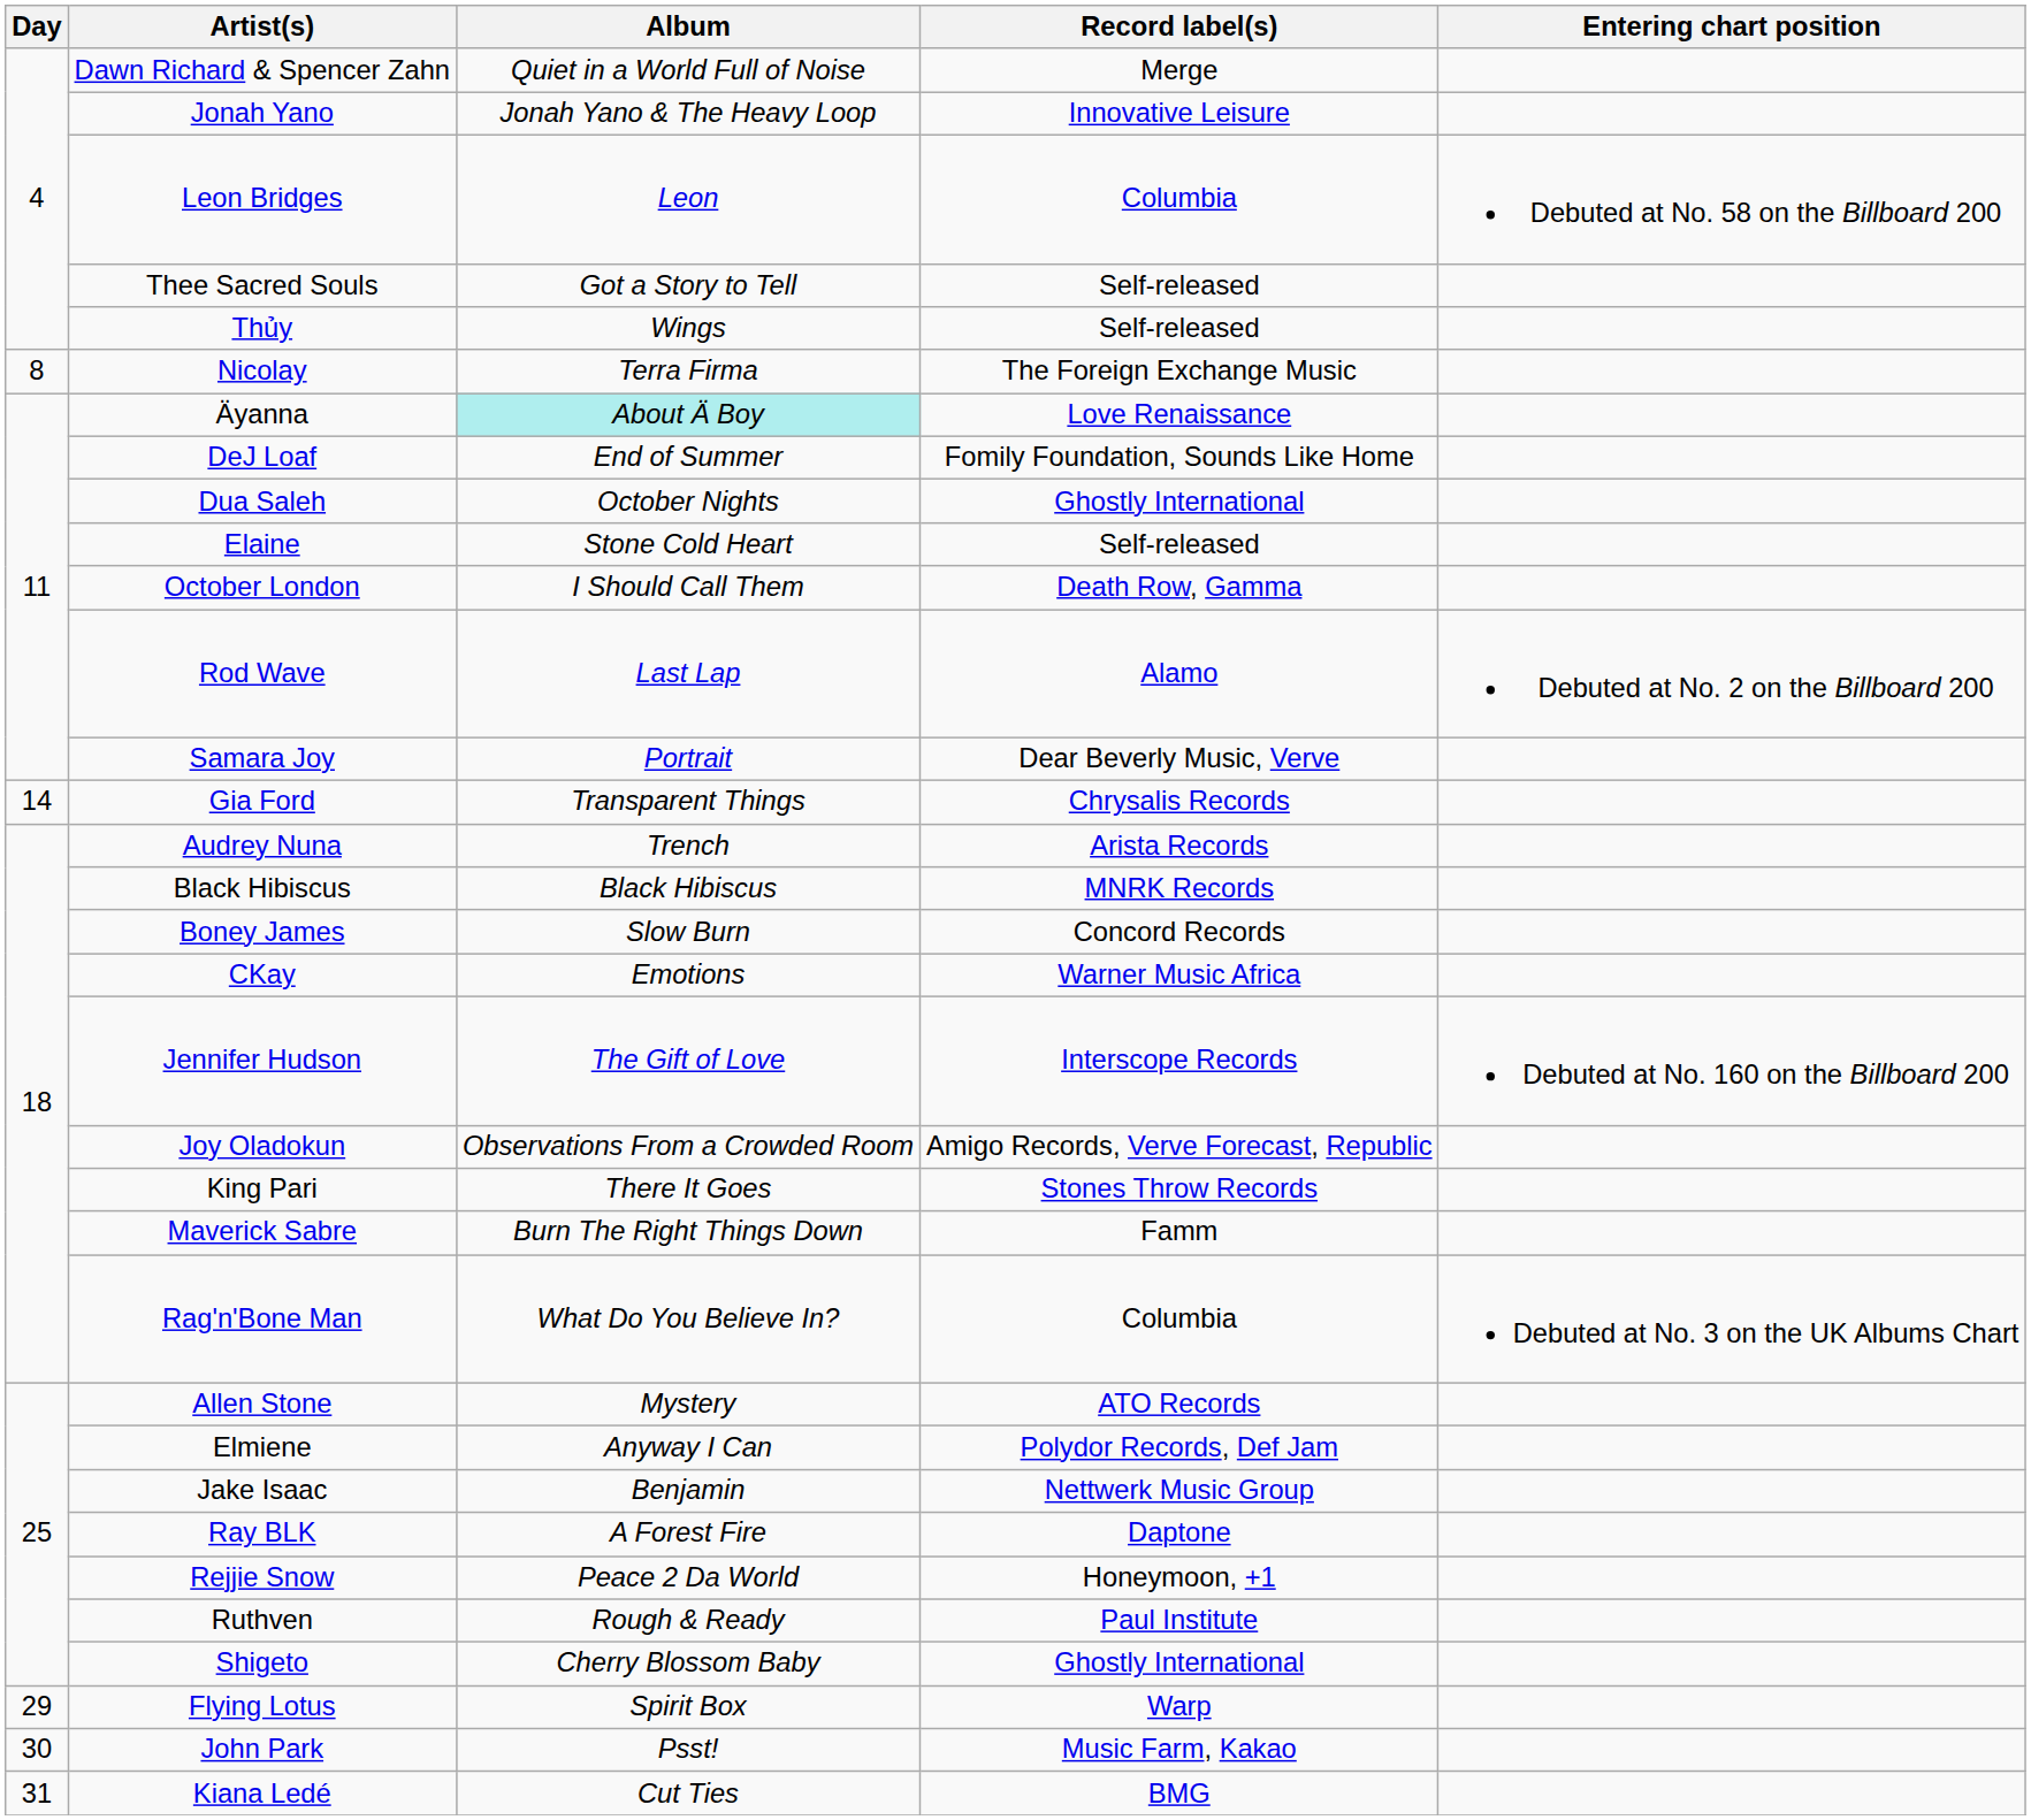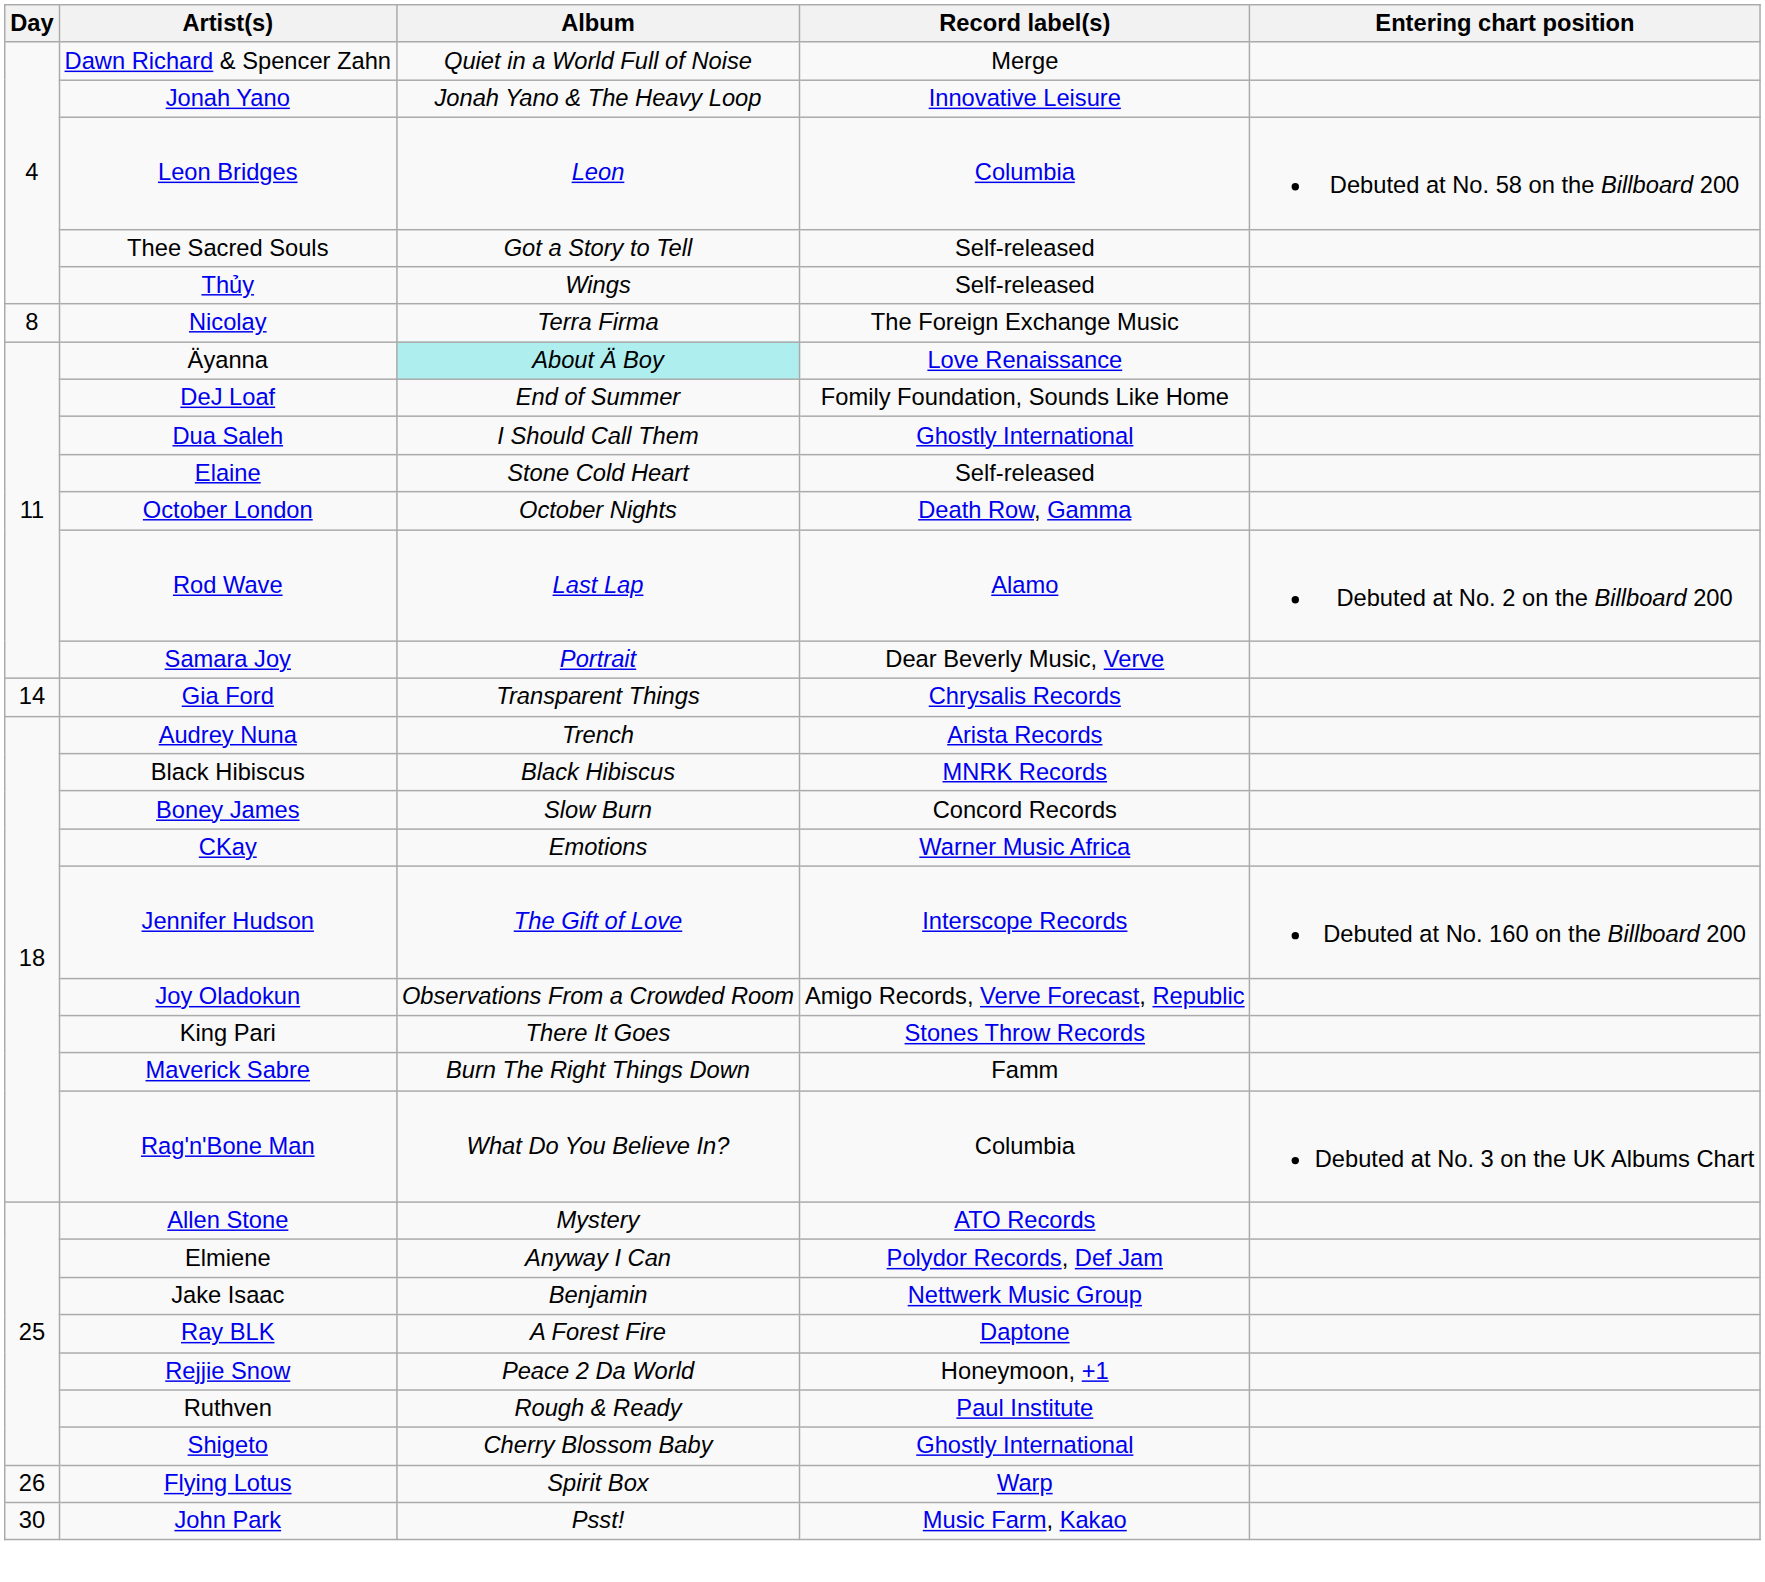 <table class="wikitable" style="text-align:center;">
 <tr>
 <th scope="col">Day</th>
 <th scope="col">Artist(s)</th>
 <th scope="col">Album</th>
 <th scope="col">Record label(s)</th>
 <th scope="col">Entering chart position</th>
 </tr>
 <tr>
 <td rowspan="5">4</td>
 <td><a href='#'>Dawn Richard</a> & Spencer Zahn</td>
 <td><em>Quiet in a World Full of Noise</em></td>
 <td>Merge</td>
 <td></td>
 </tr>
 <tr>
 <td><a href='#'>Jonah Yano</a></td>
 <td><em>Jonah Yano & The Heavy Loop</em></td>
 <td><a href='#'>Innovative Leisure</a></td>
 <td></td>
 </tr>
 <tr>
 <td><a href='#'>Leon Bridges</a></td>
 <td><em><a href='#'>Leon</a></em></td>
 <td><a href='#'>Columbia</a></td>
 <td><br><ul><li>Debuted at No. 58 on the <em>Billboard</em> 200</li></ul></td>
 </tr>
 <tr>
 <td>Thee Sacred Souls</td>
 <td><em>Got a Story to Tell</em></td>
 <td>Self-released</td>
 <td></td>
 </tr>
 <tr>
 <td><a href='#'>Thủy</a></td>
 <td><em>Wings</em></td>
 <td>Self-released</td>
 <td></td>
 </tr>
 <tr>
 <td>8</td>
 <td><a href='#'>Nicolay</a></td>
 <td><em>Terra Firma</em></td>
 <td>The Foreign Exchange Music</td>
 <td></td>
 </tr>
 <tr>
 <td rowspan="7">11</td>
 <td>Äyanna</td>
 <td style="background: paleturquoise;"><em>About Ä Boy</em></td>
 <td><a href='#'>Love Renaissance</a></td>
 <td></td>
 </tr>
 <tr>
 <td><a href='#'>DeJ Loaf</a></td>
 <td><em>End of Summer</em></td>
 <td>Fomily Foundation, Sounds Like Home</td>
 <td></td>
 </tr>
 <tr>
 <td><a href='#'>Dua Saleh</a></td>
-<td><em>October Nights</em></td>
+<td><em>I Should Call Them</em></td>
 <td><a href='#'>Ghostly International</a></td>
 <td></td>
 </tr>
 <tr>
 <td><a href='#'>Elaine</a></td>
 <td><em>Stone Cold Heart</em></td>
 <td>Self-released</td>
 <td></td>
 </tr>
 <tr>
 <td><a href='#'>October London</a></td>
-<td><em>I Should Call Them</em></td>
+<td><em>October Nights</em></td>
 <td><a href='#'>Death Row</a>, <a href='#'>Gamma</a></td>
 <td></td>
 </tr>
 <tr>
 <td><a href='#'>Rod Wave</a></td>
 <td><em><a href='#'>Last Lap</a></em></td>
 <td><a href='#'>Alamo</a></td>
 <td><br><ul><li>Debuted at No. 2 on the <em>Billboard</em> 200</li></ul></td>
 </tr>
 <tr>
 <td><a href='#'>Samara Joy</a></td>
 <td><em><a href='#'>Portrait</a></em></td>
 <td>Dear Beverly Music, <a href='#'>Verve</a></td>
 <td></td>
 </tr>
 <tr>
 <td>14</td>
 <td><a href='#'>Gia Ford</a></td>
 <td><em>Transparent Things</em></td>
 <td><a href='#'>Chrysalis Records</a></td>
 <td></td>
 </tr>
 <tr>
 <td rowspan="9">18</td>
 <td><a href='#'>Audrey Nuna</a></td>
 <td><em>Trench</em></td>
 <td><a href='#'>Arista Records</a></td>
 <td></td>
 </tr>
 <tr>
 <td>Black Hibiscus</td>
 <td><em>Black Hibiscus</em></td>
 <td><a href='#'>MNRK Records</a></td>
 <td></td>
 </tr>
 <tr>
 <td><a href='#'>Boney James</a></td>
 <td><em>Slow Burn</em></td>
 <td>Concord Records</td>
 <td></td>
 </tr>
 <tr>
 <td><a href='#'>CKay</a></td>
 <td><em>Emotions</em></td>
 <td><a href='#'>Warner Music Africa</a></td>
 <td></td>
 </tr>
 <tr>
 <td><a href='#'>Jennifer Hudson</a></td>
 <td><em><a href='#'>The Gift of Love</a></em></td>
 <td><a href='#'>Interscope Records</a></td>
 <td><br><ul><li>Debuted at No. 160 on the <em>Billboard</em> 200</li></ul></td>
 </tr>
 <tr>
 <td><a href='#'>Joy Oladokun</a></td>
 <td><em>Observations From a Crowded Room</em></td>
 <td>Amigo Records, <a href='#'>Verve Forecast</a>, <a href='#'>Republic</a></td>
 <td></td>
 </tr>
 <tr>
 <td>King Pari</td>
 <td><em>There It Goes</em></td>
 <td><a href='#'>Stones Throw Records</a></td>
 <td></td>
 </tr>
 <tr>
 <td><a href='#'>Maverick Sabre</a></td>
 <td><em>Burn The Right Things Down</em></td>
 <td>Famm</td>
 <td></td>
 </tr>
 <tr>
 <td><a href='#'>Rag'n'Bone Man</a></td>
 <td><em>What Do You Believe In?</em></td>
 <td>Columbia</td>
 <td><br><ul><li>Debuted at No. 3 on the UK Albums Chart</li></ul></td>
 </tr>
 <tr>
 <td rowspan="7">25</td>
 <td><a href='#'>Allen Stone</a></td>
 <td><em>Mystery</em></td>
 <td><a href='#'>ATO Records</a></td>
 <td></td>
 </tr>
 <tr>
 <td>Elmiene</td>
 <td><em>Anyway I Can</em></td>
 <td><a href='#'>Polydor Records</a>, <a href='#'>Def Jam</a></td>
 <td></td>
 </tr>
 <tr>
 <td>Jake Isaac</td>
 <td><em>Benjamin</em></td>
 <td><a href='#'>Nettwerk Music Group</a></td>
 <td></td>
 </tr>
 <tr>
 <td><a href='#'>Ray BLK</a></td>
 <td><em>A Forest Fire</em></td>
 <td><a href='#'>Daptone</a></td>
 <td></td>
 </tr>
 <tr>
 <td><a href='#'>Rejjie Snow</a></td>
 <td><em>Peace 2 Da World</em></td>
 <td>Honeymoon, <a href='#'>+1</a></td>
 <td></td>
 </tr>
 <tr>
 <td>Ruthven</td>
 <td><em>Rough & Ready</em></td>
 <td><a href='#'>Paul Institute</a></td>
 <td></td>
 </tr>
 <tr>
 <td><a href='#'>Shigeto</a></td>
 <td><em>Cherry Blossom Baby</em></td>
 <td><a href='#'>Ghostly International</a></td>
 <td></td>
 </tr>
 <tr>
-<td>29</td>
+<td>26</td>
 <td><a href='#'>Flying Lotus</a></td>
 <td><em>Spirit Box</em></td>
 <td><a href='#'>Warp</a></td>
 <td></td>
 </tr>
 <tr>
 <td>30</td>
 <td><a href='#'>John Park</a></td>
 <td><em>Psst!</em></td>
 <td><a href='#'>Music Farm</a>, <a href='#'>Kakao</a></td>
 <td></td>
 </tr>
-<tr>
-<td>31</td>
-<td><a href='#'>Kiana Ledé</a></td>
-<td><em>Cut Ties</em></td>
-<td><a href='#'>BMG</a></td>
-<td></td>
-</tr>
 </table>
